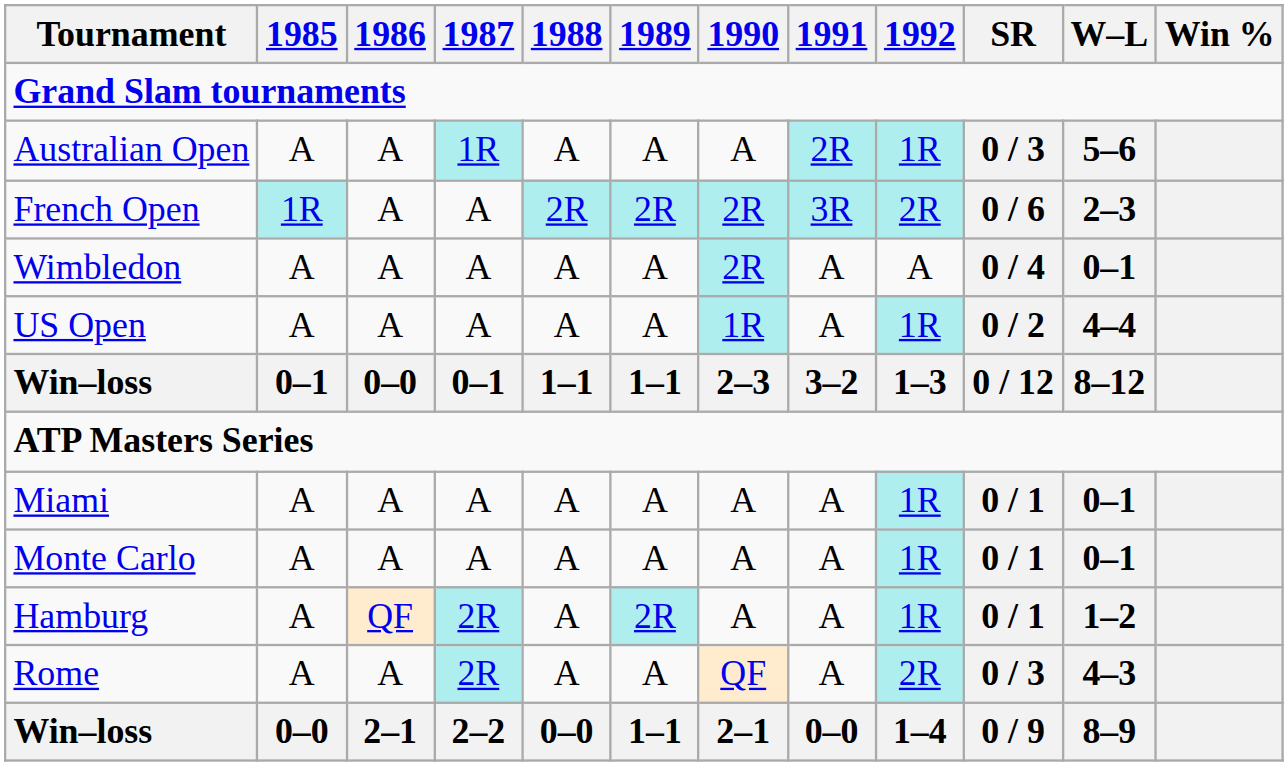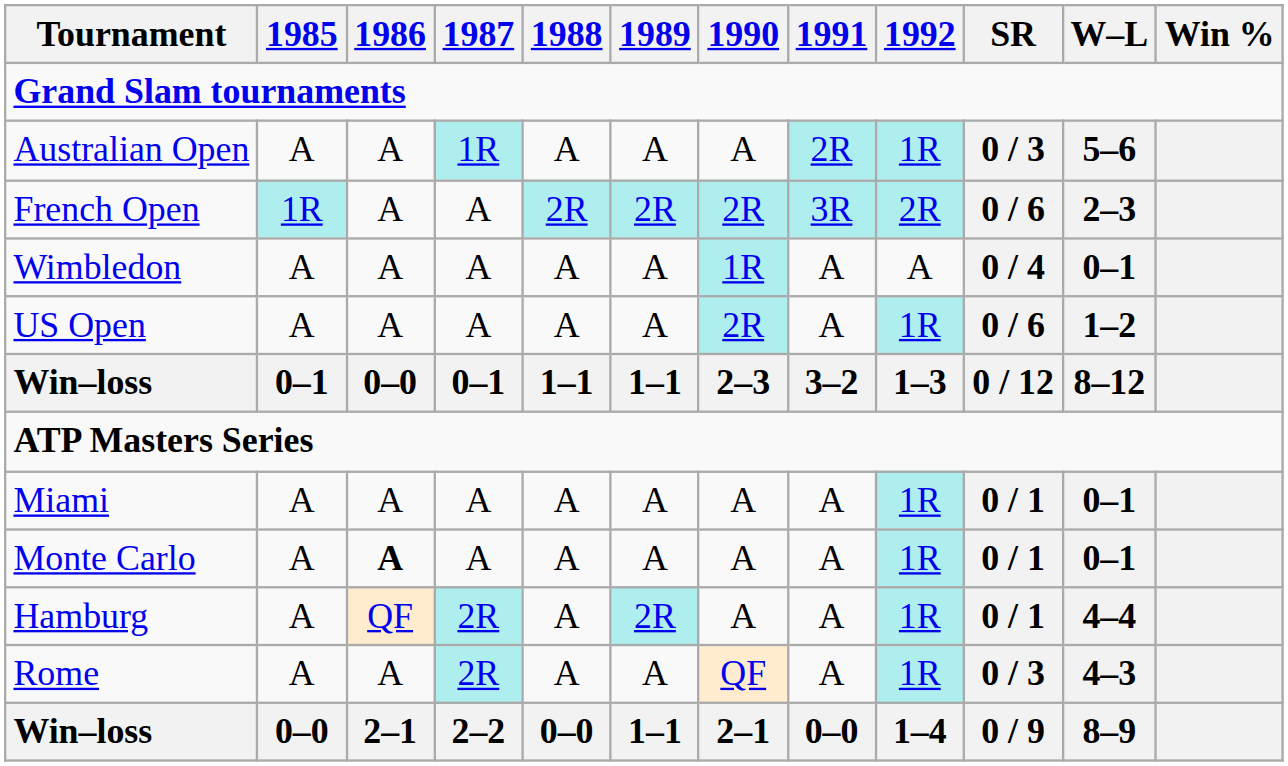 <table class=wikitable style=text-align:center;font-size:97%>
 <tr>
 <th>Tournament</th>
 <th><a href='#'>1985</a></th>
 <th><a href='#'>1986</a></th>
 <th><a href='#'>1987</a></th>
 <th><a href='#'>1988</a></th>
 <th><a href='#'>1989</a></th>
 <th><a href='#'>1990</a></th>
 <th><a href='#'>1991</a></th>
 <th><a href='#'>1992</a></th>
 <th>SR</th>
 <th>W–L</th>
 <th>Win %</th>
 </tr>
 <tr>
 <td colspan=23 align=left><strong><a href='#'>Grand Slam tournaments</a></strong></td>
 </tr>
 <tr>
 <td align=left><a href='#'>Australian Open</a></td>
 <td>A</td>
 <td>A</td>
 <td bgcolor=afeeee><a href='#'>1R</a></td>
 <td>A</td>
 <td>A</td>
 <td>A</td>
 <td bgcolor=afeeee><a href='#'>2R</a></td>
 <td bgcolor=afeeee><a href='#'>1R</a></td>
 <th>0 / 3</th>
 <th>5–6</th>
 <th></th>
 </tr>
 <tr>
 <td align=left><a href='#'>French Open</a></td>
 <td bgcolor=afeeee><a href='#'>1R</a></td>
 <td>A</td>
 <td>A</td>
 <td bgcolor=afeeee><a href='#'>2R</a></td>
 <td bgcolor=afeeee><a href='#'>2R</a></td>
 <td bgcolor=afeeee><a href='#'>2R</a></td>
 <td bgcolor=afeeee><a href='#'>3R</a></td>
 <td bgcolor=afeeee><a href='#'>2R</a></td>
 <th>0 / 6</th>
 <th>2–3</th>
 <th></th>
 </tr>
 <tr>
 <td align=left><a href='#'>Wimbledon</a></td>
 <td>A</td>
 <td>A</td>
 <td>A</td>
 <td>A</td>
 <td>A</td>
-<td bgcolor=afeeee><a href='#'>2R</a></td>
+<td bgcolor=afeeee><a href='#'>1R</a></td>
 <td>A</td>
 <td>A</td>
 <th>0 / 4</th>
 <th>0–1</th>
 <th></th>
 </tr>
 <tr>
 <td align=left><a href='#'>US Open</a></td>
 <td>A</td>
 <td>A</td>
 <td>A</td>
 <td>A</td>
 <td>A</td>
-<td bgcolor=afeeee><a href='#'>1R</a></td>
+<td bgcolor=afeeee><a href='#'>2R</a></td>
 <td>A</td>
 <td bgcolor=afeeee><a href='#'>1R</a></td>
-<th>0 / 2</th>
-<th>4–4</th>
+<th>0 / 6</th>
+<th>1–2</th>
 <th></th>
 </tr>
 <tr>
 <th style=text-align:left>Win–loss</th>
 <th>0–1</th>
 <th>0–0</th>
 <th>0–1</th>
 <th>1–1</th>
 <th>1–1</th>
 <th>2–3</th>
 <th>3–2</th>
 <th>1–3</th>
 <th>0 / 12</th>
 <th>8–12</th>
 <th></th>
 </tr>
 <tr>
 <td colspan=23 align=left><strong>ATP Masters Series</strong></td>
 </tr>
 <tr>
 <td align=left><a href='#'>Miami</a></td>
 <td>A</td>
 <td>A</td>
 <td>A</td>
 <td>A</td>
 <td>A</td>
 <td>A</td>
 <td>A</td>
 <td bgcolor=afeeee><a href='#'>1R</a></td>
 <th>0 / 1</th>
 <th>0–1</th>
 <th></th>
 </tr>
 <tr>
 <td align=left><a href='#'>Monte Carlo</a></td>
 <td>A</td>
-<td>A</td>
+<td><strong>A</strong></td>
 <td>A</td>
 <td>A</td>
 <td>A</td>
 <td>A</td>
 <td>A</td>
 <td bgcolor=afeeee><a href='#'>1R</a></td>
 <th>0 / 1</th>
 <th>0–1</th>
 <th></th>
 </tr>
 <tr>
 <td align=left><a href='#'>Hamburg</a></td>
 <td>A</td>
 <td bgcolor=ffebcd><a href='#'>QF</a></td>
 <td bgcolor=afeeee><a href='#'>2R</a></td>
 <td>A</td>
 <td bgcolor=afeeee><a href='#'>2R</a></td>
 <td>A</td>
 <td>A</td>
 <td bgcolor=afeeee><a href='#'>1R</a></td>
 <th>0 / 1</th>
-<th>1–2</th>
+<th>4–4</th>
 <th></th>
 </tr>
 <tr>
 <td align=left><a href='#'>Rome</a></td>
 <td>A</td>
 <td>A</td>
 <td bgcolor=afeeee><a href='#'>2R</a></td>
 <td>A</td>
 <td>A</td>
 <td bgcolor=ffebcd><a href='#'>QF</a></td>
 <td>A</td>
-<td bgcolor=afeeee><a href='#'>2R</a></td>
+<td bgcolor=afeeee><a href='#'>1R</a></td>
 <th>0 / 3</th>
 <th>4–3</th>
 <th></th>
 </tr>
 <tr>
 <th style=text-align:left>Win–loss</th>
 <th>0–0</th>
 <th>2–1</th>
 <th>2–2</th>
 <th>0–0</th>
 <th>1–1</th>
 <th>2–1</th>
 <th>0–0</th>
 <th>1–4</th>
 <th>0 / 9</th>
 <th>8–9</th>
 <th></th>
 </tr>
 </table>
